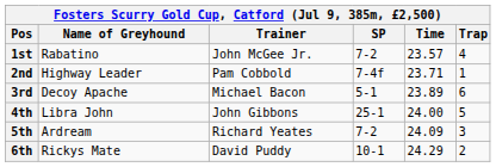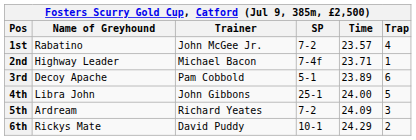 <table class="wikitable">
 <tr>
 <th colspan="6"><a href='#'>Fosters Scurry Gold Cup</a>, <a href='#'>Catford</a> (Jul 9, 385m, £2,500)</th>
 </tr>
 <tr>
 <th width=30>Pos</th>
 <th width=180>Name of Greyhound</th>
 <th width=150>Trainer</th>
 <th width=50>SP</th>
 <th width=50>Time</th>
 <th width=30>Trap</th>
 </tr>
 <tr>
 <th>1st</th>
 <td>Rabatino</td>
 <td>John McGee Jr.</td>
 <td>7-2</td>
 <td>23.57</td>
 <td>4</td>
 </tr>
 <tr>
 <th>2nd</th>
 <td>Highway Leader</td>
-<td>Pam Cobbold</td>
+<td>Michael Bacon</td>
 <td>7-4f</td>
 <td>23.71</td>
 <td>1</td>
 </tr>
 <tr>
 <th>3rd</th>
 <td>Decoy Apache</td>
-<td>Michael Bacon</td>
+<td>Pam Cobbold</td>
 <td>5-1</td>
 <td>23.89</td>
 <td>6</td>
 </tr>
 <tr>
 <th>4th</th>
 <td>Libra John</td>
 <td>John Gibbons</td>
 <td>25-1</td>
 <td>24.00</td>
 <td>5</td>
 </tr>
 <tr>
 <th>5th</th>
 <td>Ardream</td>
 <td>Richard Yeates</td>
 <td>7-2</td>
 <td>24.09</td>
 <td>3</td>
 </tr>
 <tr>
 <th>6th</th>
 <td>Rickys Mate</td>
 <td>David Puddy</td>
 <td>10-1</td>
 <td>24.29</td>
 <td>2</td>
 </tr>
 </table>
